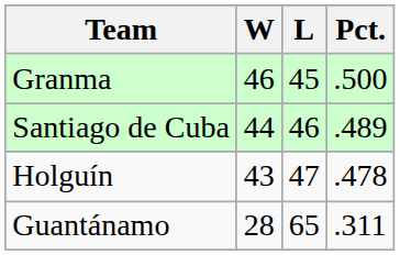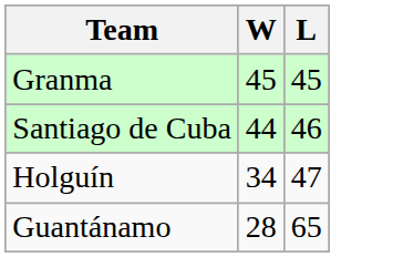 <table class="wikitable">
 <tr>
 <th>Team</th>
 <th>W</th>
 <th>L</th>
-<th>Pct.</th>
 </tr>
 <tr style="background-color:#ccffcc;">
 <td>Granma</td>
-<td>46</td>
 <td>45</td>
-<td>.500</td>
+<td>45</td>
 </tr>
 <tr style="background-color:#ccffcc;">
 <td>Santiago de Cuba</td>
 <td>44</td>
 <td>46</td>
-<td>.489</td>
 </tr>
 <tr>
 <td>Holguín</td>
-<td>43</td>
+<td>34</td>
 <td>47</td>
-<td>.478</td>
 </tr>
 <tr>
 <td>Guantánamo</td>
 <td>28</td>
 <td>65</td>
-<td>.311</td>
 </tr>
 </table>
